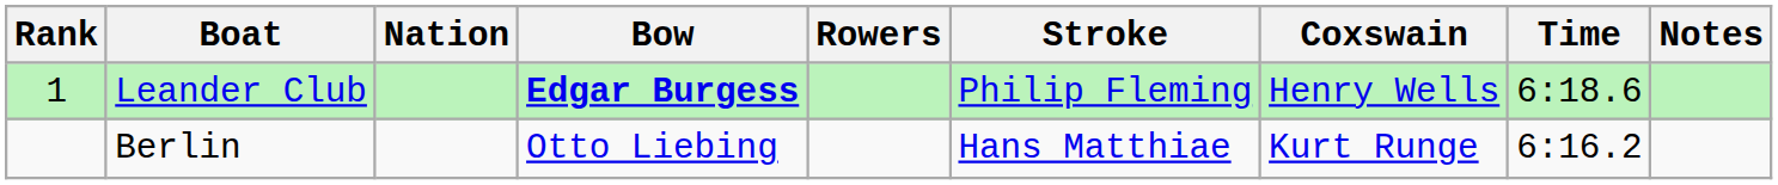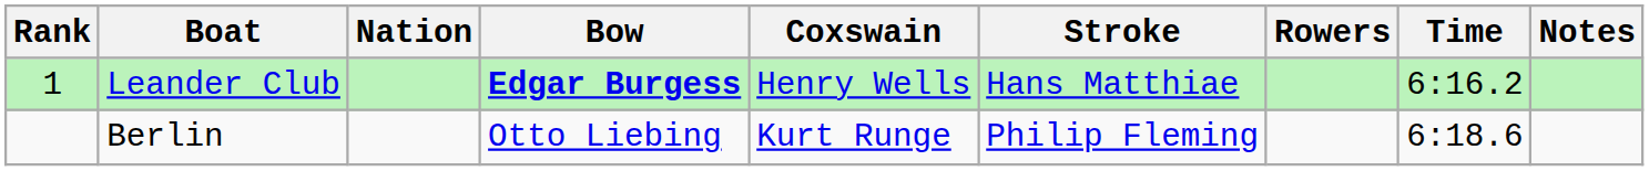 <table class="wikitable sortable" style="text-align:center">
 <tr>
 <th>Rank</th>
 <th>Boat</th>
 <th>Nation</th>
 <th>Bow</th>
+<th>Coxswain</th>
+<th>Stroke</th>
 <th>Rowers</th>
-<th>Stroke</th>
-<th>Coxswain</th>
 <th>Time</th>
 <th>Notes</th>
 </tr>
 <tr bgcolor=bbf3bb>
 <td>1</td>
 <td align=left><a href='#'>Leander Club</a></td>
 <td align=left></td>
 <td align=left><strong><a href='#'>Edgar Burgess</a></strong></td>
+<td align=left><a href='#'>Henry Wells</a></td>
+<td align=left><a href='#'>Hans Matthiae</a></td>
 <td align=left></td>
-<td align=left><a href='#'>Philip Fleming</a></td>
-<td align=left><a href='#'>Henry Wells</a></td>
-<td>6:18.6</td>
+<td>6:16.2</td>
 <td></td>
 </tr>
 <tr>
 <td></td>
 <td align=left>Berlin</td>
 <td align=left></td>
 <td align=left><a href='#'>Otto Liebing</a></td>
+<td align=left><a href='#'>Kurt Runge</a></td>
+<td align=left><a href='#'>Philip Fleming</a></td>
 <td align=left></td>
-<td align=left><a href='#'>Hans Matthiae</a></td>
-<td align=left><a href='#'>Kurt Runge</a></td>
-<td>6:16.2</td>
+<td>6:18.6</td>
 <td></td>
 </tr>
 </table>
